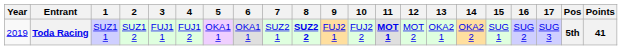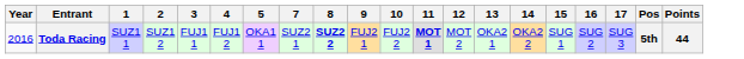 <table class="wikitable" style="text-align:center; font-size:85%">
 <tr>
 <th>Year</th>
 <th>Entrant</th>
 <th>1</th>
 <th>2</th>
 <th>3</th>
 <th>4</th>
 <th>5</th>
-<th>6</th>
 <th>7</th>
 <th>8</th>
 <th>9</th>
 <th>10</th>
 <th>11</th>
 <th>12</th>
 <th>13</th>
 <th>14</th>
 <th>15</th>
 <th>16</th>
 <th>17</th>
 <th>Pos</th>
 <th>Points</th>
 </tr>
 <tr>
-<td><a href='#'>2019</a></td>
+<td><a href='#'>2016</a></td>
 <th nowrap><a href='#'>Toda Racing</a></th>
 <td style="background:#CFCFFF;"><a href='#'>SUZ1<br>1</a><br></td>
 <td style="background:#DFFFDF;"><a href='#'>SUZ1<br>2</a><br></td>
 <td style="background:#DFFFDF;"><a href='#'>FUJ1<br>1</a><br></td>
 <td style="background:#DFFFDF;"><a href='#'>FUJ1<br>2</a><br></td>
 <td style="background:#EFCFFF;"><a href='#'>OKA1<br>1</a><br></td>
-<td style="background:#DFDFDF;"><a href='#'>OKA1<br>1</a><br></td>
 <td style="background:#DFFFDF;"><a href='#'>SUZ2<br>1</a><br></td>
 <td style="background:#DFFFDF;"><strong><a href='#'>SUZ2<br>2</a><br></strong></td>
 <td style="background:#FFDF9F;"><a href='#'>FUJ2<br>1</a><br></td>
 <td style="background:#DFFFDF;"><a href='#'>FUJ2<br>2</a><br></td>
 <td style="background:#DFDFDF;"><strong><a href='#'>MOT<br>1</a></strong><br></td>
 <td style="background:#DFFFDF;"><a href='#'>MOT<br>2</a><br></td>
 <td style="background:#DFFFDF;"><a href='#'>OKA2<br>1</a><br></td>
 <td style="background:#FFDF9F;"><a href='#'>OKA2<br>2</a><br></td>
 <td style="background:#DFFFDF;"><a href='#'>SUG<br>1</a><br></td>
 <td style="background:#CFCFFF;"><a href='#'>SUG<br>2</a><br></td>
 <td style="background:#CFCFFF;"><a href='#'>SUG<br>3</a><br></td>
 <th>5th</th>
-<th>41</th>
+<th>44</th>
 </tr>
 </table>
